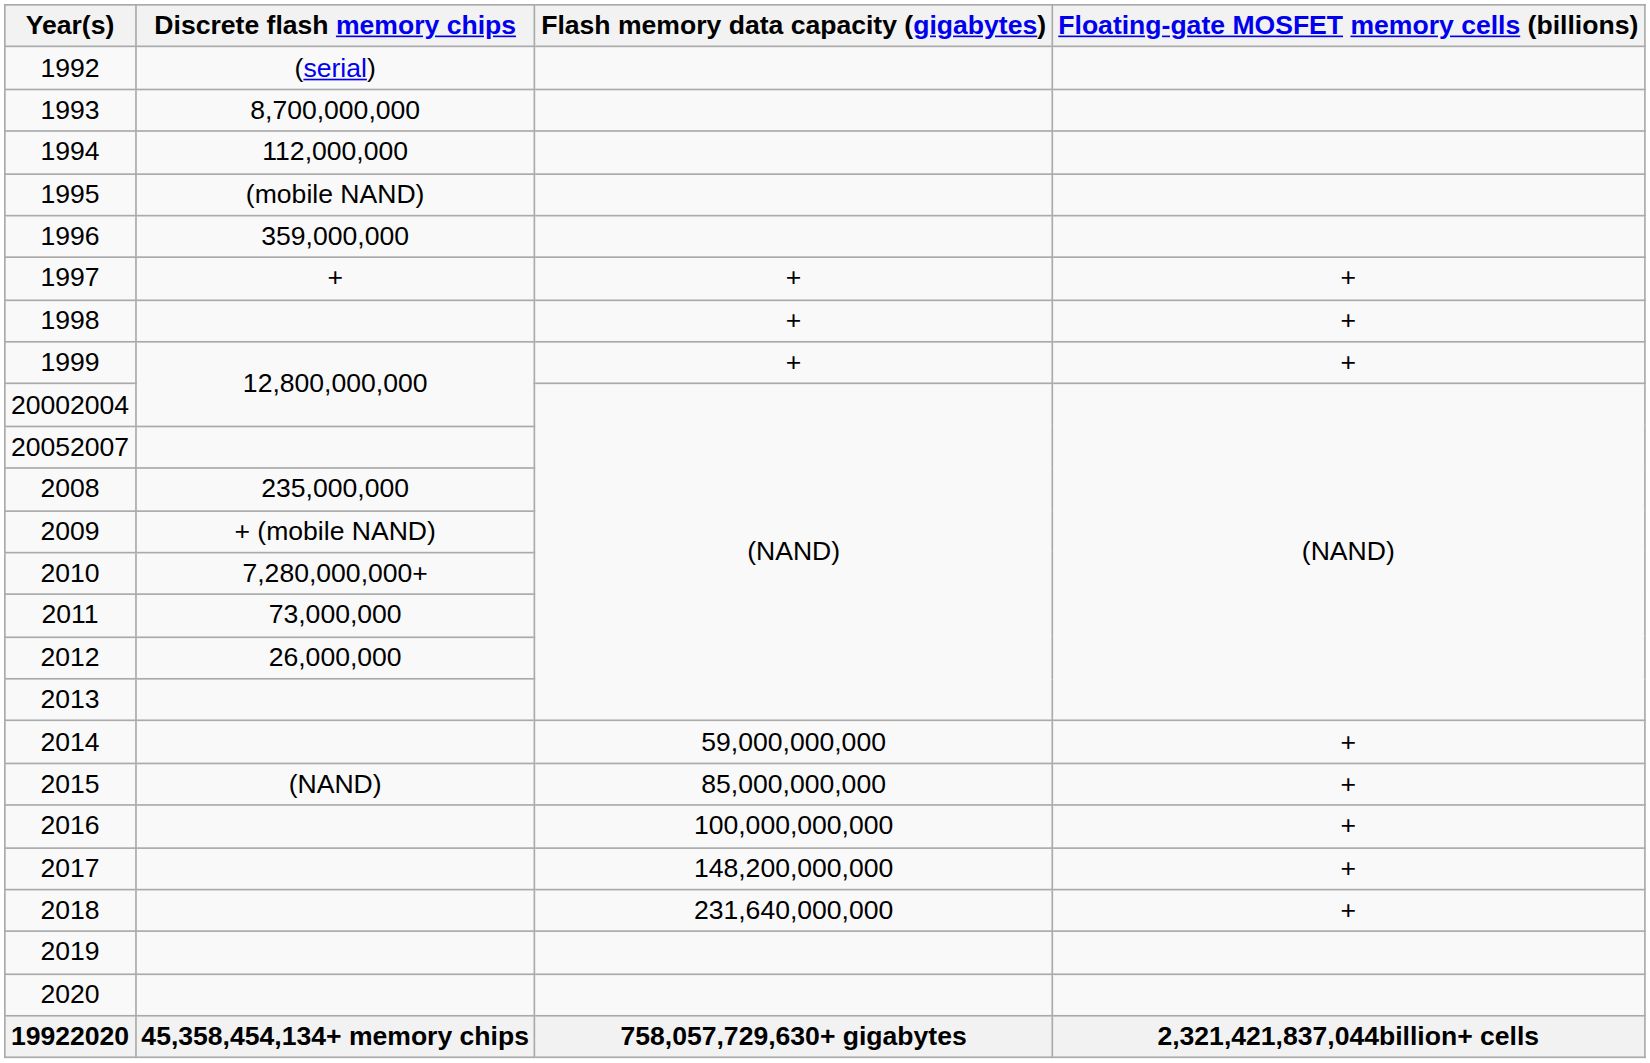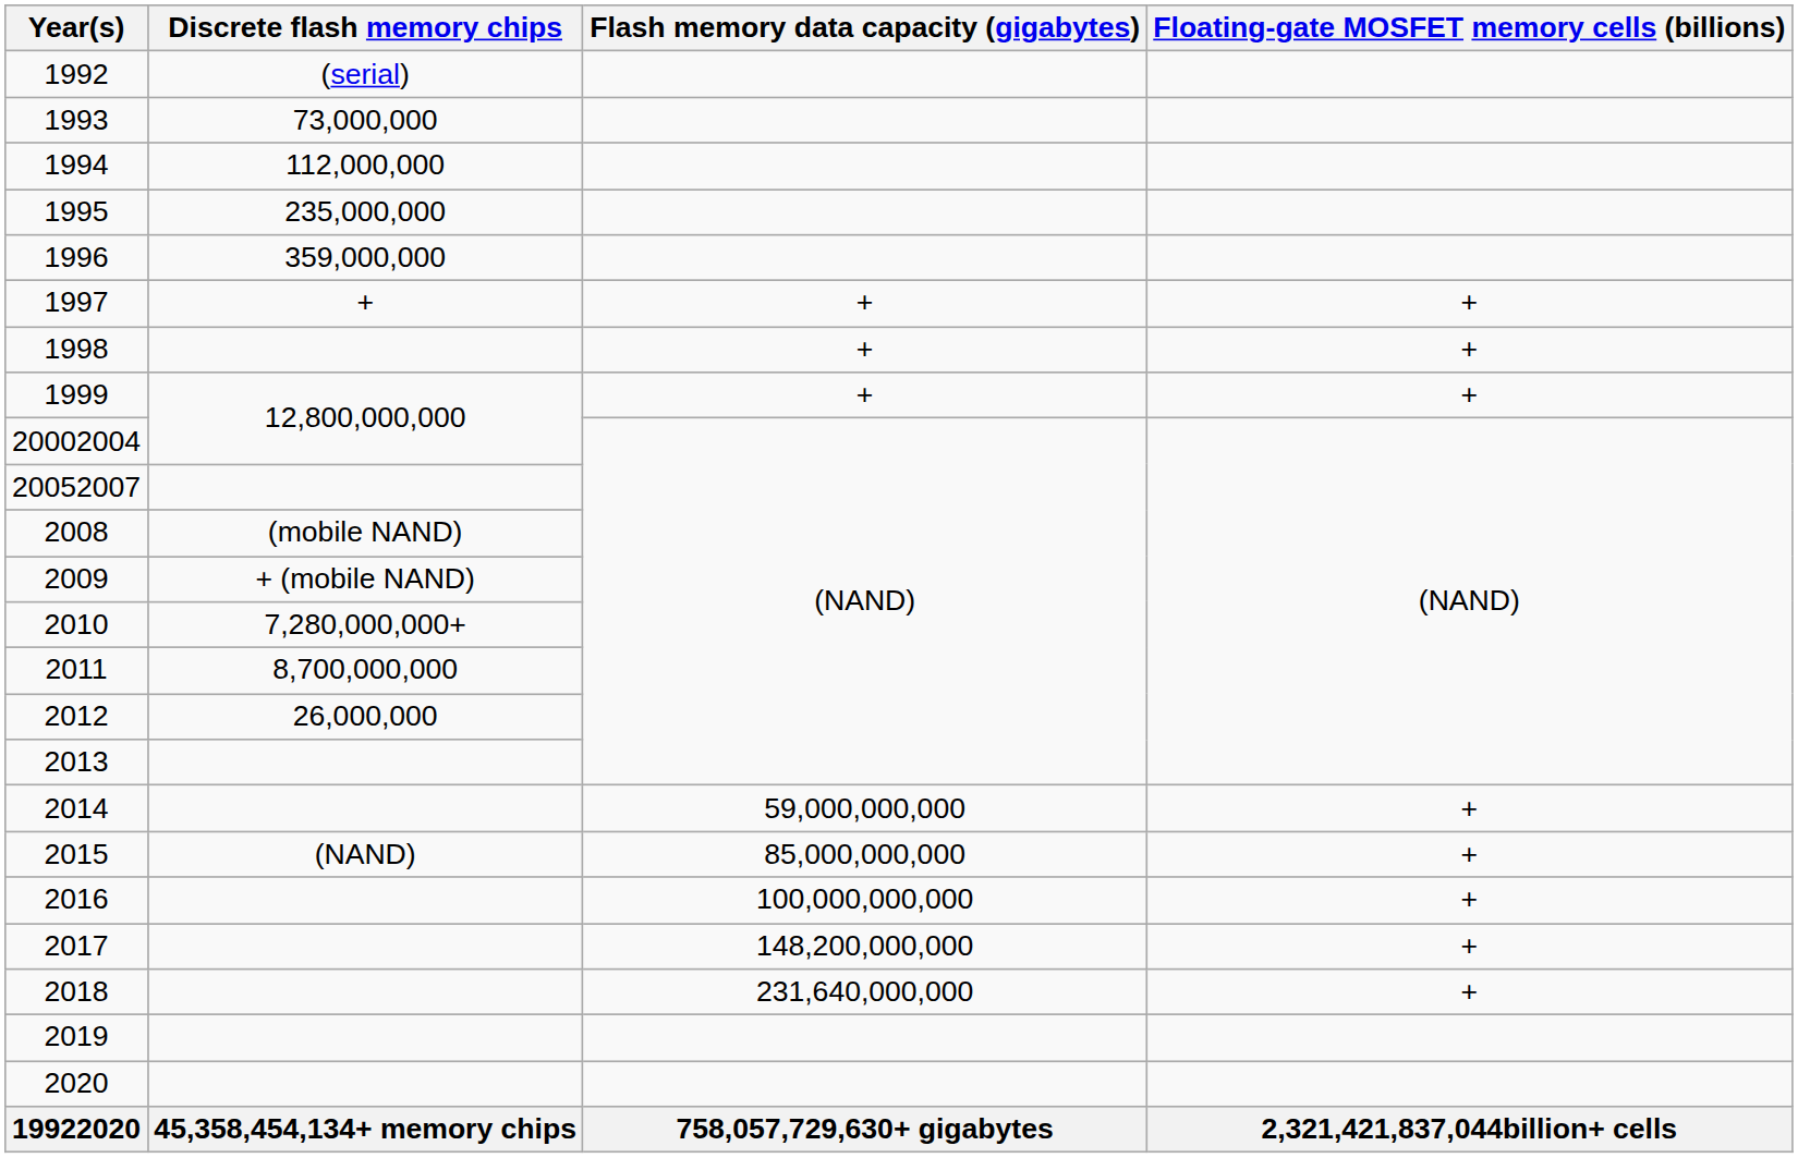 <table class="wikitable sortable" style="text-align: center">
 <tr>
 <th>Year(s)</th>
 <th data-sort-type="number">Discrete flash <a href='#'>memory chips</a></th>
 <th data-sort-type="number">Flash memory data capacity (<a href='#'>gigabytes</a>)</th>
 <th data-sort-type="number"><a href='#'>Floating-gate MOSFET</a> <a href='#'>memory cells</a> (billions)</th>
 </tr>
 <tr>
 <td>1992</td>
 <td> (<a href='#'>serial</a>)</td>
 <td></td>
 <td></td>
 </tr>
 <tr>
 <td>1993</td>
-<td>8,700,000,000</td>
+<td>73,000,000</td>
 <td></td>
 <td></td>
 </tr>
 <tr>
 <td>1994</td>
 <td>112,000,000</td>
 <td></td>
 <td></td>
 </tr>
 <tr>
 <td>1995</td>
-<td> (mobile NAND)</td>
+<td>235,000,000</td>
 <td></td>
 <td></td>
 </tr>
 <tr>
 <td>1996</td>
 <td>359,000,000</td>
 <td></td>
 <td></td>
 </tr>
 <tr>
 <td>1997</td>
 <td>+</td>
 <td>+</td>
 <td>+</td>
 </tr>
 <tr>
 <td>1998</td>
 <td></td>
 <td>+</td>
 <td>+</td>
 </tr>
 <tr>
 <td>1999</td>
 <td rowspan="2">12,800,000,000</td>
 <td>+</td>
 <td>+</td>
 </tr>
 <tr>
 <td>20002004</td>
 <td rowspan="8"> (NAND)</td>
 <td rowspan="8"> (NAND)</td>
 </tr>
 <tr>
 <td>20052007</td>
 <td></td>
 </tr>
 <tr>
 <td>2008</td>
-<td>235,000,000</td>
+<td> (mobile NAND)</td>
 </tr>
 <tr>
 <td>2009</td>
 <td>+ (mobile NAND)</td>
 </tr>
 <tr>
 <td>2010</td>
 <td>7,280,000,000+</td>
 </tr>
 <tr>
 <td>2011</td>
-<td>73,000,000</td>
+<td>8,700,000,000</td>
 </tr>
 <tr>
 <td>2012</td>
 <td>26,000,000</td>
 </tr>
 <tr>
 <td>2013</td>
 <td></td>
 </tr>
 <tr>
 <td>2014</td>
 <td></td>
 <td>59,000,000,000</td>
 <td>+</td>
 </tr>
 <tr>
 <td>2015</td>
 <td> (NAND)</td>
 <td>85,000,000,000</td>
 <td>+</td>
 </tr>
 <tr>
 <td>2016</td>
 <td></td>
 <td>100,000,000,000</td>
 <td>+</td>
 </tr>
 <tr>
 <td>2017</td>
 <td></td>
 <td>148,200,000,000</td>
 <td>+</td>
 </tr>
 <tr>
 <td>2018</td>
 <td></td>
 <td>231,640,000,000</td>
 <td>+</td>
 </tr>
 <tr>
 <td>2019</td>
 <td></td>
 <td></td>
 <td></td>
 </tr>
 <tr>
 <td>2020</td>
 <td></td>
 <td></td>
 <td></td>
 </tr>
 <tr>
 <th>19922020</th>
 <th>45,358,454,134+ memory chips</th>
 <th>758,057,729,630+ gigabytes</th>
 <th>2,321,421,837,044billion+ cells</th>
 </tr>
 </table>
